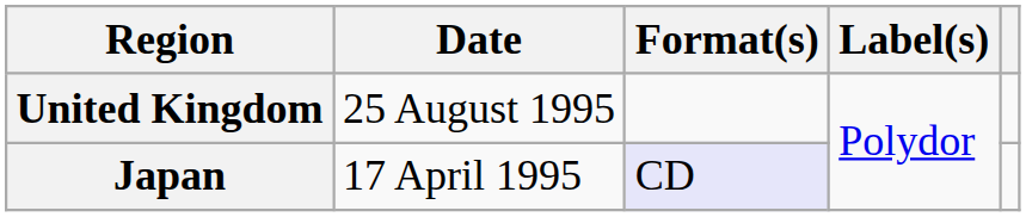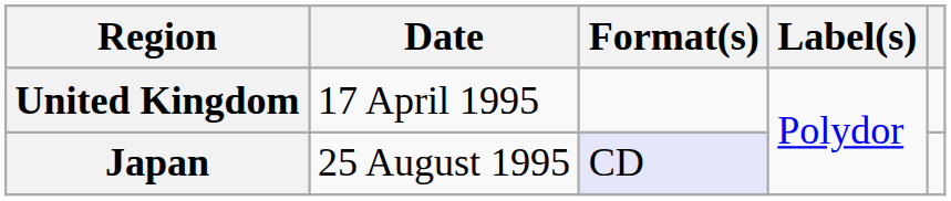 <table class="wikitable plainrowheaders">
 <tr>
 <th scope="col">Region</th>
 <th scope="col">Date</th>
 <th scope="col">Format(s)</th>
 <th scope="col">Label(s)</th>
 <th scope="col"></th>
 </tr>
 <tr>
 <th scope="row">United Kingdom</th>
-<td>25 August 1995</td>
+<td>17 April 1995</td>
 <td></td>
 <td rowspan="2"><a href='#'>Polydor</a></td>
 <td></td>
 </tr>
 <tr>
 <th scope="row">Japan</th>
-<td>17 April 1995</td>
+<td>25 August 1995</td>
 <td style="background: lavender;">CD</td>
 <td></td>
 </tr>
 </table>
